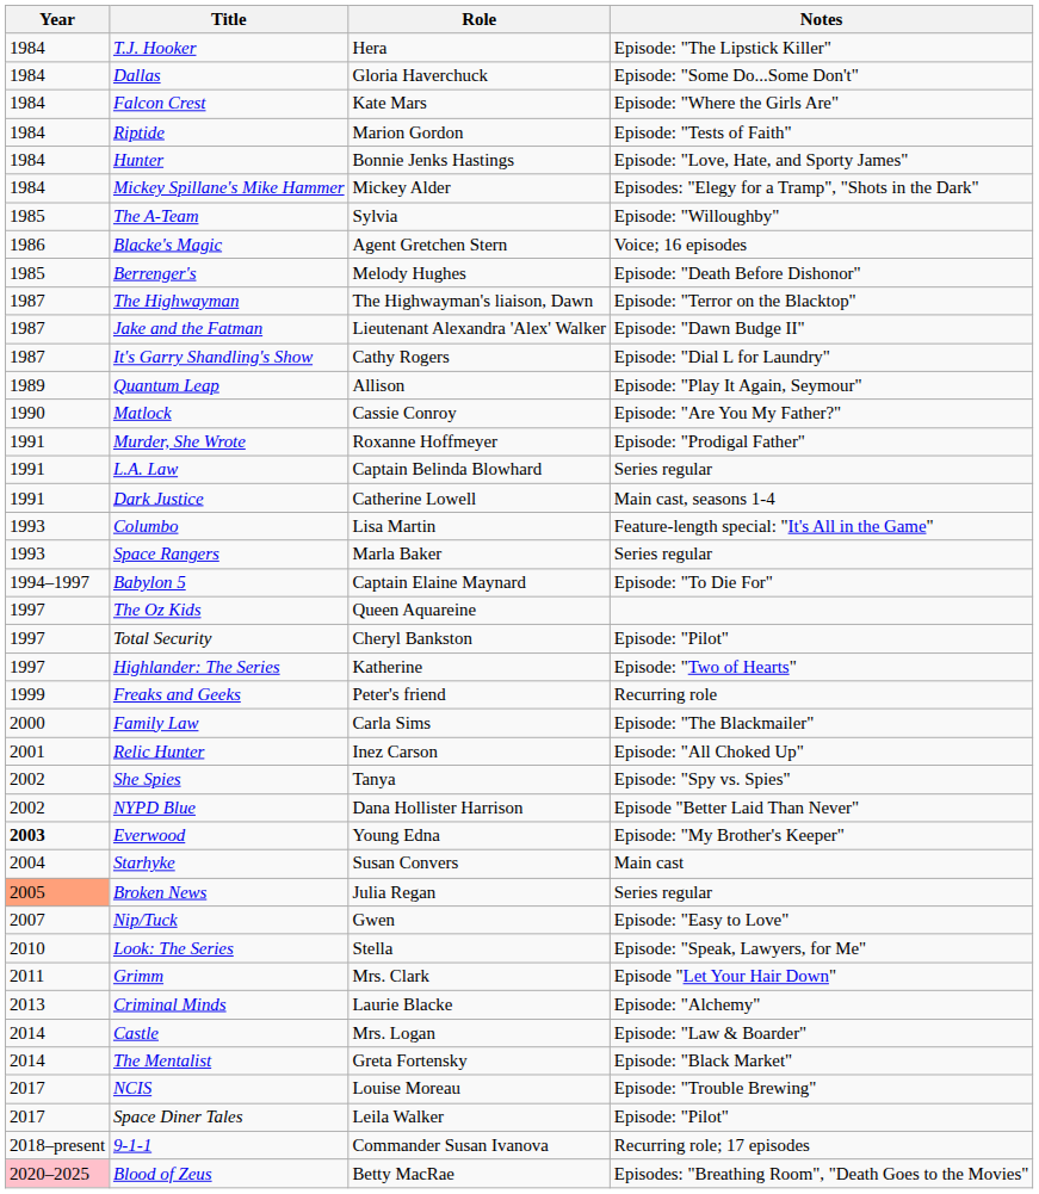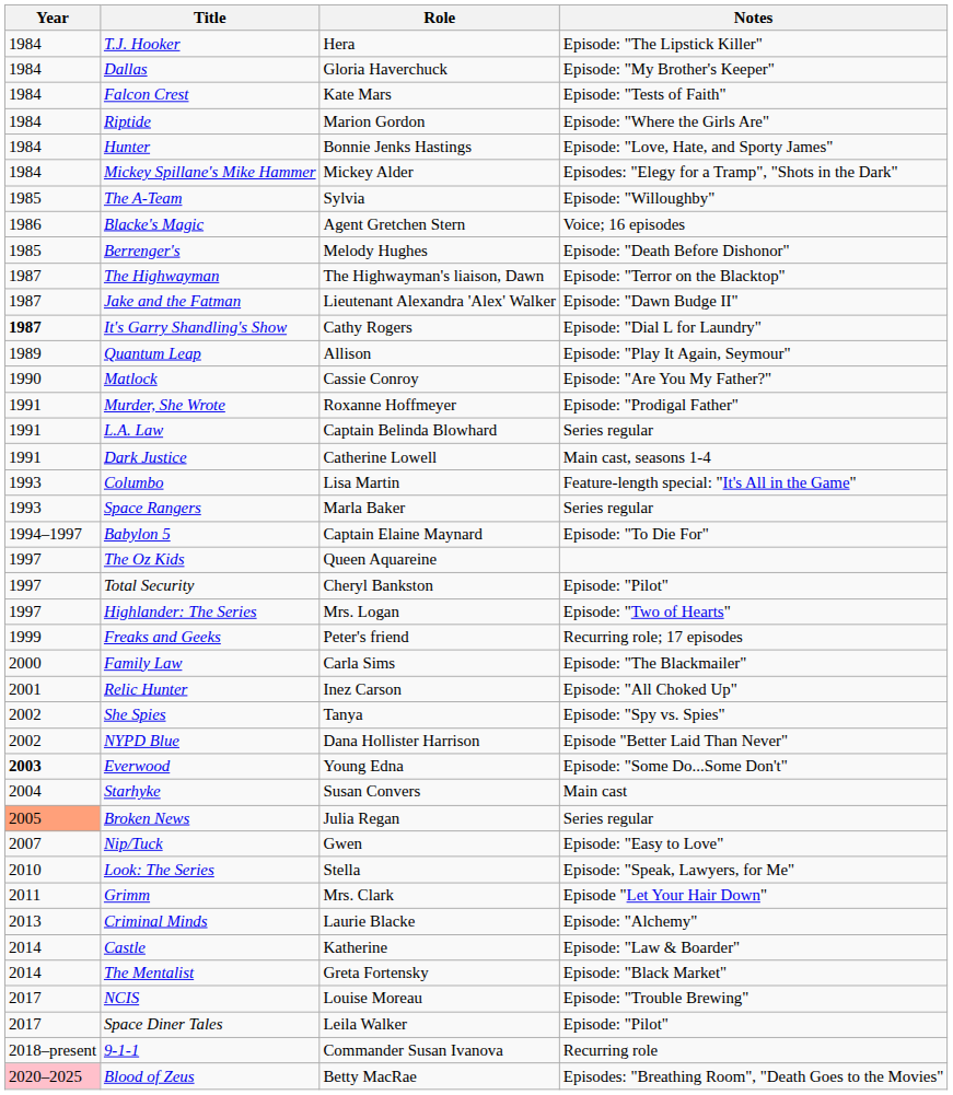 <table class="wikitable sortable">
 <tr>
 <th>Year</th>
 <th>Title</th>
 <th>Role</th>
 <th class="unsortable">Notes</th>
 </tr>
 <tr>
 <td>1984</td>
 <td><em><a href='#'>T.J. Hooker</a></em></td>
 <td>Hera</td>
 <td>Episode: "The Lipstick Killer"</td>
 </tr>
 <tr>
 <td>1984</td>
 <td><em><a href='#'>Dallas</a></em></td>
 <td>Gloria Haverchuck</td>
-<td>Episode: "Some Do...Some Don't"</td>
+<td>Episode: "My Brother's Keeper"</td>
 </tr>
 <tr>
 <td>1984</td>
 <td><em><a href='#'>Falcon Crest</a></em></td>
 <td>Kate Mars</td>
-<td>Episode: "Where the Girls Are"</td>
+<td>Episode: "Tests of Faith"</td>
 </tr>
 <tr>
 <td>1984</td>
 <td><em><a href='#'>Riptide</a></em></td>
 <td>Marion Gordon</td>
-<td>Episode: "Tests of Faith"</td>
+<td>Episode: "Where the Girls Are"</td>
 </tr>
 <tr>
 <td>1984</td>
 <td><em><a href='#'>Hunter</a></em></td>
 <td>Bonnie Jenks Hastings</td>
 <td>Episode: "Love, Hate, and Sporty James"</td>
 </tr>
 <tr>
 <td>1984</td>
 <td><em><a href='#'>Mickey Spillane's Mike Hammer</a></em></td>
 <td>Mickey Alder</td>
 <td>Episodes: "Elegy for a Tramp", "Shots in the Dark"</td>
 </tr>
 <tr>
 <td>1985</td>
 <td data-sort-value="A-Team, The"><em><a href='#'>The A-Team</a></em></td>
 <td>Sylvia</td>
 <td>Episode: "Willoughby"</td>
 </tr>
 <tr>
 <td>1986</td>
 <td><em><a href='#'>Blacke's Magic</a></em></td>
 <td>Agent Gretchen Stern</td>
 <td>Voice; 16 episodes</td>
 </tr>
 <tr>
 <td>1985</td>
 <td><em><a href='#'>Berrenger's</a></em></td>
 <td>Melody Hughes</td>
 <td>Episode: "Death Before Dishonor"</td>
 </tr>
 <tr>
 <td>1987</td>
 <td data-sort-value="Highwayman, The"><em><a href='#'>The Highwayman</a></em></td>
 <td>The Highwayman's liaison, Dawn</td>
 <td>Episode: "Terror on the Blacktop"</td>
 </tr>
 <tr>
 <td>1987</td>
 <td><em><a href='#'>Jake and the Fatman</a></em></td>
 <td>Lieutenant Alexandra 'Alex' Walker</td>
 <td>Episode: "Dawn Budge II"</td>
 </tr>
 <tr>
-<td>1987</td>
+<td><strong>1987</strong></td>
 <td><em><a href='#'>It's Garry Shandling's Show</a></em></td>
 <td>Cathy Rogers</td>
 <td>Episode: "Dial L for Laundry"</td>
 </tr>
 <tr>
 <td>1989</td>
 <td><em><a href='#'>Quantum Leap</a></em></td>
 <td>Allison</td>
 <td>Episode: "Play It Again, Seymour"</td>
 </tr>
 <tr>
 <td>1990</td>
 <td><em><a href='#'>Matlock</a></em></td>
 <td>Cassie Conroy</td>
 <td>Episode: "Are You My Father?"</td>
 </tr>
 <tr>
 <td>1991</td>
 <td><em><a href='#'>Murder, She Wrote</a></em></td>
 <td>Roxanne Hoffmeyer</td>
 <td>Episode: "Prodigal Father"</td>
 </tr>
 <tr>
 <td>1991</td>
 <td><em><a href='#'>L.A. Law</a></em></td>
 <td>Captain Belinda Blowhard</td>
 <td>Series regular</td>
 </tr>
 <tr>
 <td>1991</td>
 <td><em><a href='#'>Dark Justice</a></em></td>
 <td>Catherine Lowell</td>
 <td>Main cast, seasons 1-4</td>
 </tr>
 <tr>
 <td>1993</td>
 <td><em><a href='#'>Columbo</a></em></td>
 <td>Lisa Martin</td>
 <td>Feature-length special: "<a href='#'>It's All in the Game</a>"</td>
 </tr>
 <tr>
 <td>1993</td>
 <td><em><a href='#'>Space Rangers</a></em></td>
 <td>Marla Baker</td>
 <td>Series regular</td>
 </tr>
 <tr>
 <td>1994–1997</td>
 <td><em><a href='#'>Babylon 5</a></em></td>
 <td>Captain Elaine Maynard</td>
 <td>Episode: "To Die For"</td>
 </tr>
 <tr>
 <td>1997</td>
 <td data-sort-value="Oz Kids, The"><em><a href='#'>The Oz Kids</a></em></td>
 <td>Queen Aquareine</td>
 <td></td>
 </tr>
 <tr>
 <td>1997</td>
 <td><em>Total Security</em></td>
 <td>Cheryl Bankston</td>
 <td>Episode: "Pilot"</td>
 </tr>
 <tr>
 <td>1997</td>
 <td><em><a href='#'>Highlander: The Series</a></em></td>
-<td>Katherine</td>
+<td>Mrs. Logan</td>
 <td>Episode: "<a href='#'>Two of Hearts</a>"</td>
 </tr>
 <tr>
 <td>1999</td>
 <td><em><a href='#'>Freaks and Geeks</a></em></td>
 <td>Peter's friend</td>
-<td>Recurring role</td>
+<td>Recurring role; 17 episodes</td>
 </tr>
 <tr>
 <td>2000</td>
 <td><em><a href='#'>Family Law</a></em></td>
 <td>Carla Sims</td>
 <td>Episode: "The Blackmailer"</td>
 </tr>
 <tr>
 <td>2001</td>
 <td><em><a href='#'>Relic Hunter</a></em></td>
 <td>Inez Carson</td>
 <td>Episode: "All Choked Up"</td>
 </tr>
 <tr>
 <td>2002</td>
 <td><em><a href='#'>She Spies</a></em></td>
 <td>Tanya</td>
 <td>Episode: "Spy vs. Spies"</td>
 </tr>
 <tr>
 <td>2002</td>
 <td><em><a href='#'>NYPD Blue</a></em></td>
 <td>Dana Hollister Harrison</td>
 <td>Episode "Better Laid Than Never"</td>
 </tr>
 <tr>
 <td><strong>2003</strong></td>
 <td><em><a href='#'>Everwood</a></em></td>
 <td>Young Edna</td>
-<td>Episode: "My Brother's Keeper"</td>
+<td>Episode: "Some Do...Some Don't"</td>
 </tr>
 <tr>
 <td>2004</td>
 <td><em><a href='#'>Starhyke</a></em></td>
 <td>Susan Convers</td>
 <td>Main cast</td>
 </tr>
 <tr>
 <td style="background: lightsalmon;">2005</td>
 <td><em><a href='#'>Broken News</a></em></td>
 <td>Julia Regan</td>
 <td>Series regular</td>
 </tr>
 <tr>
 <td>2007</td>
 <td><em><a href='#'>Nip/Tuck</a></em></td>
 <td>Gwen</td>
 <td>Episode: "Easy to Love"</td>
 </tr>
 <tr>
 <td>2010</td>
 <td><em><a href='#'>Look: The Series</a></em></td>
 <td>Stella</td>
 <td>Episode: "Speak, Lawyers, for Me"</td>
 </tr>
 <tr>
 <td>2011</td>
 <td><em><a href='#'>Grimm</a></em></td>
 <td>Mrs. Clark</td>
 <td>Episode "<a href='#'>Let Your Hair Down</a>"</td>
 </tr>
 <tr>
 <td>2013</td>
 <td><em><a href='#'>Criminal Minds</a></em></td>
 <td>Laurie Blacke</td>
 <td>Episode: "Alchemy"</td>
 </tr>
 <tr>
 <td>2014</td>
 <td><em><a href='#'>Castle</a></em></td>
-<td>Mrs. Logan</td>
+<td>Katherine</td>
 <td>Episode: "Law & Boarder"</td>
 </tr>
 <tr>
 <td>2014</td>
 <td data-sort-value="Mentalist, The"><em><a href='#'>The Mentalist</a></em></td>
 <td>Greta Fortensky</td>
 <td>Episode: "Black Market"</td>
 </tr>
 <tr>
 <td>2017</td>
 <td><em><a href='#'>NCIS</a></em></td>
 <td>Louise Moreau</td>
 <td>Episode: "Trouble Brewing"</td>
 </tr>
 <tr>
 <td>2017</td>
 <td><em>Space Diner Tales</em></td>
 <td>Leila Walker</td>
 <td>Episode: "Pilot"</td>
 </tr>
 <tr>
 <td>2018–present</td>
 <td><em><a href='#'>9-1-1</a></em></td>
 <td>Commander Susan Ivanova</td>
-<td>Recurring role; 17 episodes</td>
+<td>Recurring role</td>
 </tr>
 <tr>
 <td style="background: pink;">2020–2025</td>
 <td><em><a href='#'>Blood of Zeus</a></em></td>
 <td>Betty MacRae</td>
 <td>Episodes: "Breathing Room", "Death Goes to the Movies"</td>
 </tr>
 </table>
